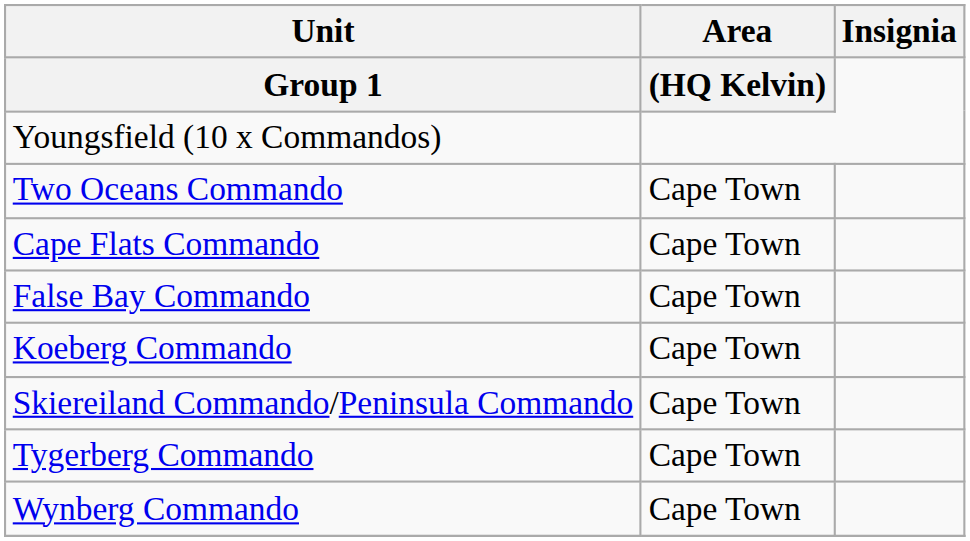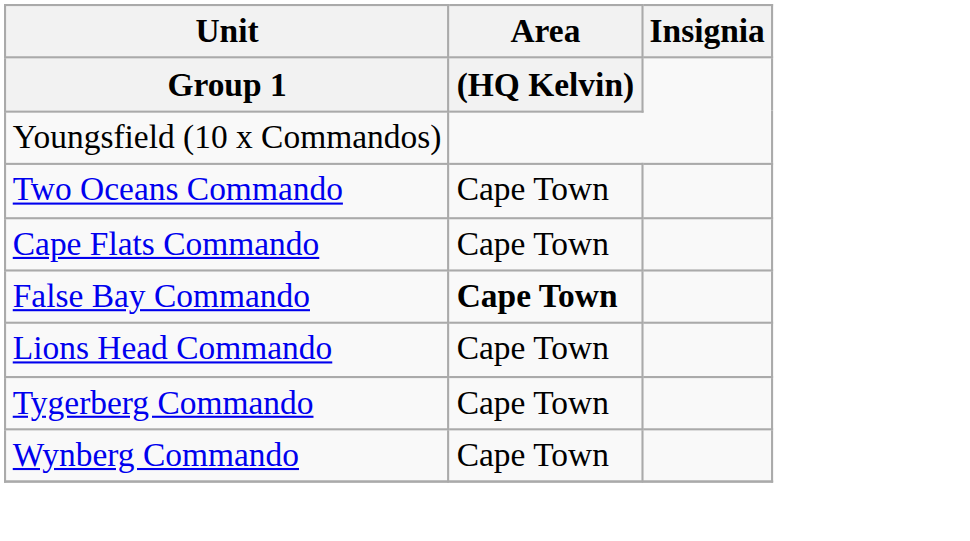 <table class="wikitable">
 <tr>
 <th>Unit</th>
 <th>Area</th>
 <th>Insignia</th>
 </tr>
 <tr>
 <th>Group 1</th>
 <th>(HQ Kelvin)</th>
 </tr>
 <tr>
 <td> Youngsfield (10 x Commandos)</td>
 </tr>
 <tr>
 <td><a href='#'>Two Oceans Commando</a></td>
 <td>Cape Town</td>
 <td></td>
 </tr>
 <tr>
 <td><a href='#'>Cape Flats Commando</a></td>
 <td>Cape Town</td>
 <td></td>
 </tr>
 <tr>
 <td><a href='#'>False Bay Commando</a></td>
-<td>Cape Town</td>
+<td><strong>Cape Town</strong></td>
 <td></td>
 </tr>
 <tr>
-<td><a href='#'>Koeberg Commando</a></td>
-<td>Cape Town</td>
-<td></td>
-</tr>
-<tr>
-<td><a href='#'>Skiereiland Commando</a>/<a href='#'>Peninsula Commando</a></td>
+<td><a href='#'>Lions Head Commando</a></td>
 <td>Cape Town</td>
 <td></td>
 </tr>
 <tr>
 <td><a href='#'>Tygerberg Commando</a></td>
 <td>Cape Town</td>
 <td></td>
 </tr>
 <tr>
 <td><a href='#'>Wynberg Commando</a></td>
 <td>Cape Town</td>
 <td></td>
 </tr>
 <tr>
 </tr>
 </table>
